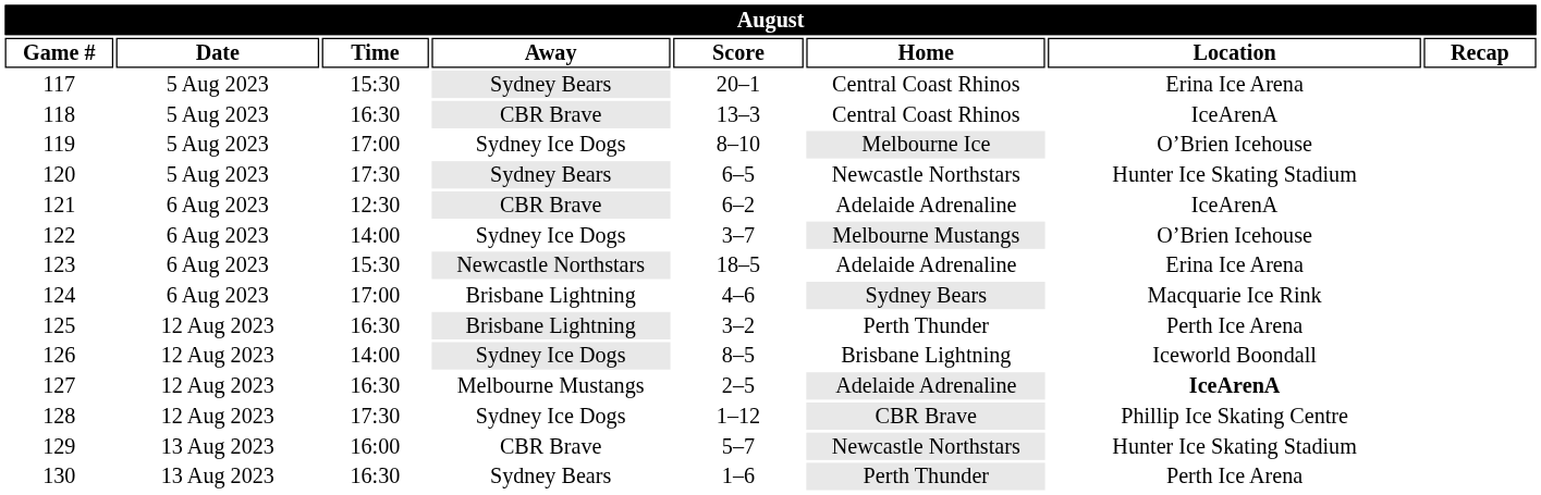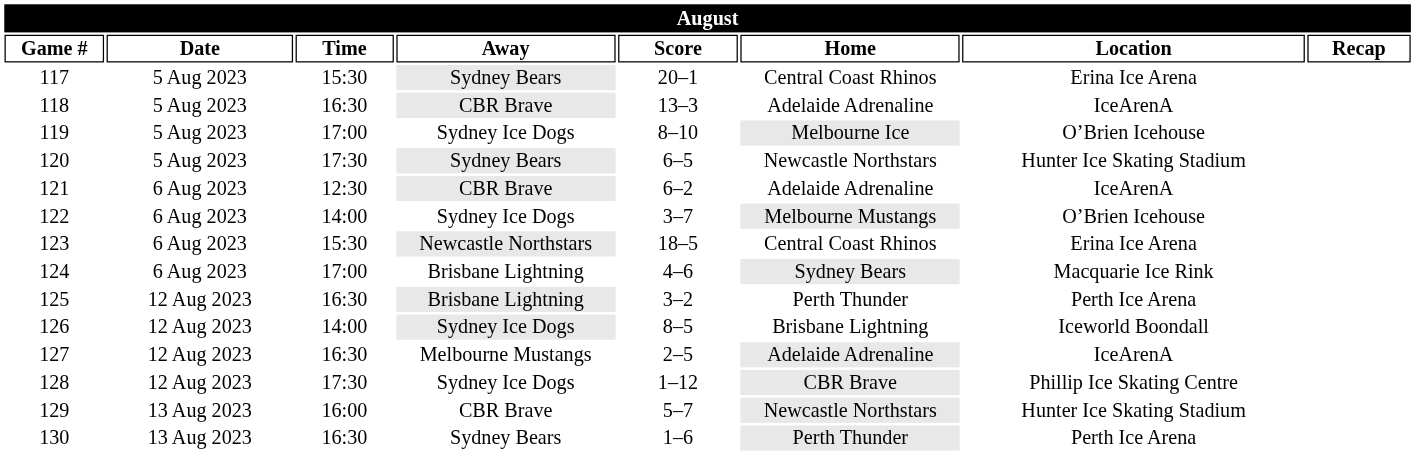 <table class="toccolours" style="width:70em;text-align: center">
 <tr>
 <th colspan="8" style="background:#000000;color:white;border:#000000 1px solid">August</th>
 </tr>
 <tr>
 <th style="background:#FFFFFF;color:black;border:#000000 1px solid; width: 40px">Game #</th>
 <th style="background:#FFFFFF;color:black;border:#000000 1px solid; width: 80px">Date</th>
 <th style="background:#FFFFFF;color:black;border:#000000 1px solid; width: 40px">Time</th>
 <th style="background:#FFFFFF;color:black;border:#000000 1px solid; width: 95px">Away</th>
 <th style="background:#FFFFFF;color:black;border:#000000 1px solid; width: 50px">Score</th>
 <th style="background:#FFFFFF;color:black;border:#000000 1px solid; width: 95px">Home</th>
 <th style="background:#FFFFFF;color:black;border:#000000 1px solid; width: 150px">Location</th>
 <th style="background:#FFFFFF;color:black;border:#000000 1px solid; width: 40px">Recap</th>
 </tr>
 <tr>
 <td>117</td>
 <td>5 Aug 2023</td>
 <td>15:30</td>
 <td bgcolor="#e8e8e8">Sydney Bears</td>
 <td>20–1</td>
 <td>Central Coast Rhinos</td>
 <td>Erina Ice Arena</td>
 <td></td>
 </tr>
 <tr>
 <td>118</td>
 <td>5 Aug 2023</td>
 <td>16:30</td>
 <td bgcolor="#e8e8e8">CBR Brave</td>
 <td>13–3</td>
-<td>Central Coast Rhinos</td>
+<td>Adelaide Adrenaline</td>
 <td>IceArenA</td>
 <td></td>
 </tr>
 <tr>
 <td>119</td>
 <td>5 Aug 2023</td>
 <td>17:00</td>
 <td>Sydney Ice Dogs</td>
 <td>8–10</td>
 <td bgcolor="#e8e8e8">Melbourne Ice</td>
 <td>O’Brien Icehouse</td>
 <td></td>
 </tr>
 <tr>
 <td>120</td>
 <td>5 Aug 2023</td>
 <td>17:30</td>
 <td bgcolor="#e8e8e8">Sydney Bears</td>
 <td>6–5</td>
 <td>Newcastle Northstars</td>
 <td>Hunter Ice Skating Stadium</td>
 <td></td>
 </tr>
 <tr>
 <td>121</td>
 <td>6 Aug 2023</td>
 <td>12:30</td>
 <td bgcolor="#e8e8e8">CBR Brave</td>
 <td>6–2</td>
 <td>Adelaide Adrenaline</td>
 <td>IceArenA</td>
 <td></td>
 </tr>
 <tr>
 <td>122</td>
 <td>6 Aug 2023</td>
 <td>14:00</td>
 <td>Sydney Ice Dogs</td>
 <td>3–7</td>
 <td bgcolor="#e8e8e8">Melbourne Mustangs</td>
 <td>O’Brien Icehouse</td>
 <td></td>
 </tr>
 <tr>
 <td>123</td>
 <td>6 Aug 2023</td>
 <td>15:30</td>
 <td bgcolor="#e8e8e8">Newcastle Northstars</td>
 <td>18–5</td>
-<td>Adelaide Adrenaline</td>
+<td>Central Coast Rhinos</td>
 <td>Erina Ice Arena</td>
 <td></td>
 </tr>
 <tr>
 <td>124</td>
 <td>6 Aug 2023</td>
 <td>17:00</td>
 <td>Brisbane Lightning</td>
 <td>4–6</td>
 <td bgcolor="#e8e8e8">Sydney Bears</td>
 <td>Macquarie Ice Rink</td>
 <td></td>
 </tr>
 <tr>
 <td>125</td>
 <td>12 Aug 2023</td>
 <td>16:30</td>
 <td bgcolor="#e8e8e8">Brisbane Lightning</td>
 <td>3–2</td>
 <td>Perth Thunder</td>
 <td>Perth Ice Arena</td>
 <td></td>
 </tr>
 <tr>
 <td>126</td>
 <td>12 Aug 2023</td>
 <td>14:00</td>
 <td bgcolor="#e8e8e8">Sydney Ice Dogs</td>
 <td>8–5</td>
 <td>Brisbane Lightning</td>
 <td>Iceworld Boondall</td>
 <td></td>
 </tr>
 <tr>
 <td>127</td>
 <td>12 Aug 2023</td>
 <td>16:30</td>
 <td>Melbourne Mustangs</td>
 <td>2–5</td>
 <td bgcolor="#e8e8e8">Adelaide Adrenaline</td>
-<td><strong>IceArenA</strong></td>
+<td>IceArenA</td>
 <td></td>
 </tr>
 <tr>
 <td>128</td>
 <td>12 Aug 2023</td>
 <td>17:30</td>
 <td>Sydney Ice Dogs</td>
 <td>1–12</td>
 <td bgcolor="#e8e8e8">CBR Brave</td>
 <td>Phillip Ice Skating Centre</td>
 <td></td>
 </tr>
 <tr>
 <td>129</td>
 <td>13 Aug 2023</td>
 <td>16:00</td>
 <td>CBR Brave</td>
 <td>5–7</td>
 <td bgcolor="#e8e8e8">Newcastle Northstars</td>
 <td>Hunter Ice Skating Stadium</td>
 <td></td>
 </tr>
 <tr>
 <td>130</td>
 <td>13 Aug 2023</td>
 <td>16:30</td>
 <td>Sydney Bears</td>
 <td>1–6</td>
 <td bgcolor="#e8e8e8">Perth Thunder</td>
 <td>Perth Ice Arena</td>
 <td></td>
 </tr>
 <tr>
 </tr>
 </table>
